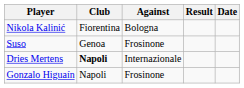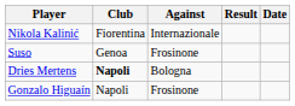 <table class="wikitable sortable">
 <tr>
 <th>Player</th>
 <th>Club</th>
 <th>Against</th>
 <th style="text-align:center;">Result</th>
 <th>Date</th>
 </tr>
 <tr>
 <td> <a href='#'>Nikola Kalinić</a></td>
 <td>Fiorentina</td>
-<td>Bologna</td>
+<td>Internazionale</td>
 <td style="text-align:center;"> </td>
 <td></td>
 </tr>
 <tr>
 <td> <a href='#'>Suso</a></td>
 <td>Genoa</td>
 <td>Frosinone</td>
 <td style="text-align:center;"> </td>
 <td></td>
 </tr>
 <tr>
 <td> <a href='#'>Dries Mertens</a></td>
 <td><strong>Napoli</strong></td>
-<td>Internazionale</td>
+<td>Bologna</td>
 <td style="text-align:center;"> </td>
 <td></td>
 </tr>
 <tr>
 <td> <a href='#'>Gonzalo Higuaín</a></td>
 <td>Napoli</td>
 <td>Frosinone</td>
 <td style="text-align:center;"> </td>
 <td></td>
 </tr>
 </table>
